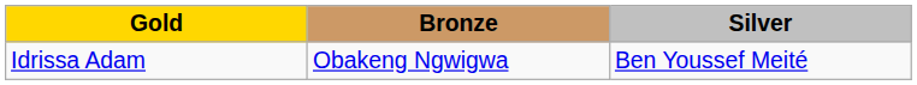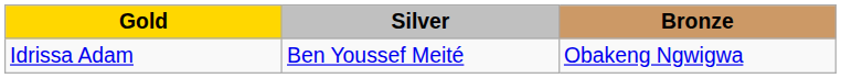 <table class="wikitable" style="text-align:left">
 <tr align="center">
 <td width=200 bgcolor=gold><strong>Gold</strong></td>
+<td width=200 bgcolor=silver><strong>Silver</strong></td>
 <td width=200 bgcolor=CC9966><strong>Bronze</strong></td>
-<td width=200 bgcolor=silver><strong>Silver</strong></td>
 </tr>
 <tr>
 <td><a href='#'>Idrissa Adam</a><br><em></em></td>
+<td><a href='#'>Ben Youssef Meité</a><br><em></em></td>
 <td><a href='#'>Obakeng Ngwigwa</a><br><em></em></td>
-<td><a href='#'>Ben Youssef Meité</a><br><em></em></td>
 </tr>
 </table>
